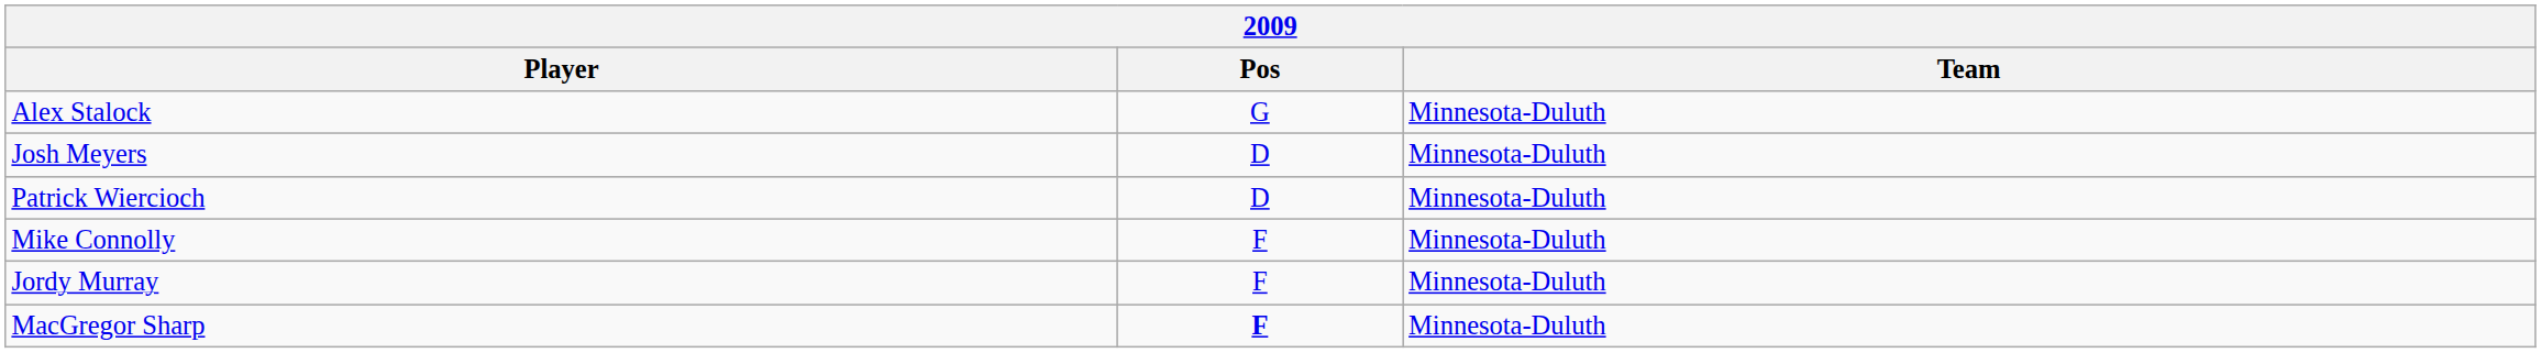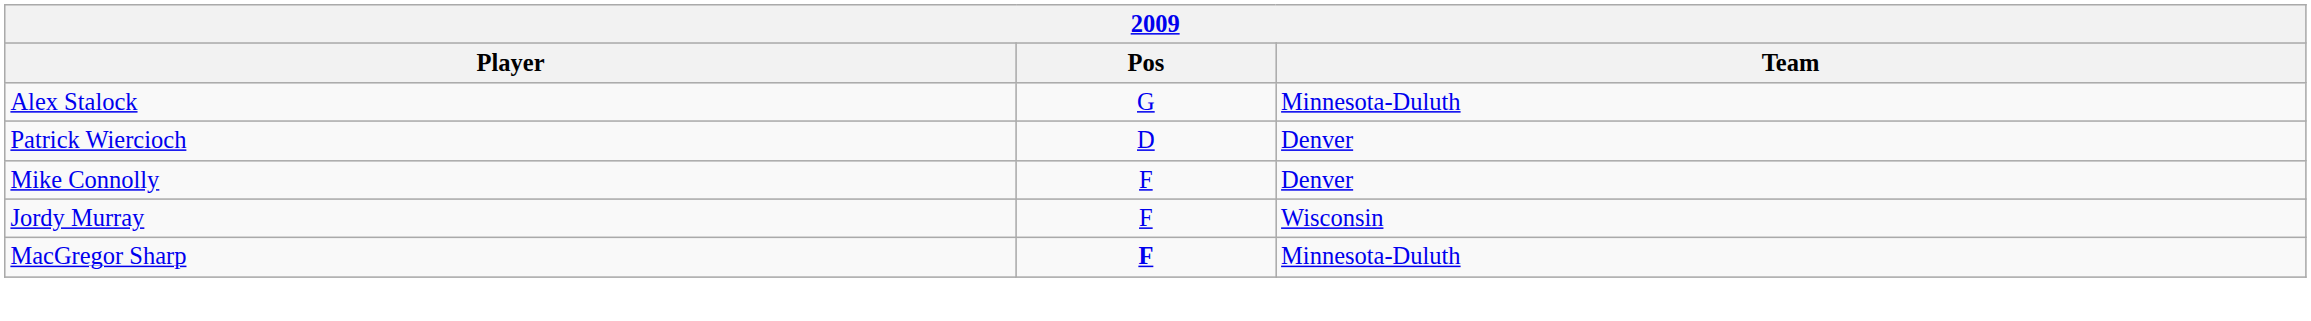 <table class="wikitable" width=95%>
 <tr>
 <th colspan=3><a href='#'>2009</a></th>
 </tr>
 <tr>
 <th>Player</th>
 <th>Pos</th>
 <th>Team</th>
 </tr>
 <tr>
 <td><a href='#'>Alex Stalock</a></td>
 <td align=center><a href='#'>G</a></td>
 <td><a href='#'>Minnesota-Duluth</a></td>
 </tr>
 <tr>
-<td><a href='#'>Josh Meyers</a></td>
-<td align=center><a href='#'>D</a></td>
-<td><a href='#'>Minnesota-Duluth</a></td>
-</tr>
-<tr>
 <td><a href='#'>Patrick Wiercioch</a></td>
 <td align=center><a href='#'>D</a></td>
-<td><a href='#'>Minnesota-Duluth</a></td>
+<td><a href='#'>Denver</a></td>
 </tr>
 <tr>
 <td><a href='#'>Mike Connolly</a></td>
 <td align=center><a href='#'>F</a></td>
-<td><a href='#'>Minnesota-Duluth</a></td>
+<td><a href='#'>Denver</a></td>
 </tr>
 <tr>
 <td><a href='#'>Jordy Murray</a></td>
 <td align=center><a href='#'>F</a></td>
-<td><a href='#'>Minnesota-Duluth</a></td>
+<td><a href='#'>Wisconsin</a></td>
 </tr>
 <tr>
 <td><a href='#'>MacGregor Sharp</a></td>
 <td align=center><strong><a href='#'>F</a></strong></td>
 <td><a href='#'>Minnesota-Duluth</a></td>
 </tr>
 </table>
